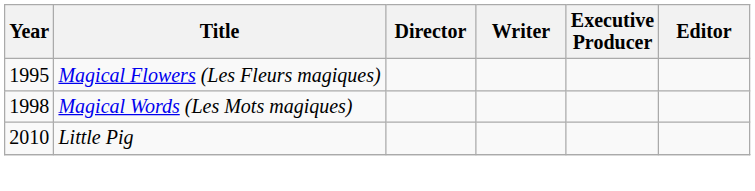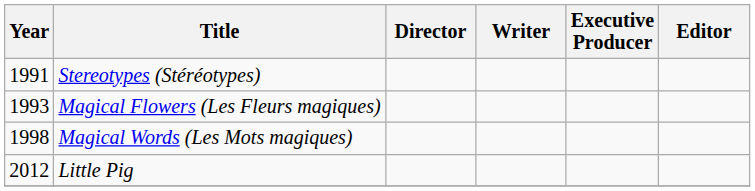 <table class="wikitable" style="text-align:center">
 <tr>
 <th>Year</th>
 <th>Title</th>
 <th width=65>Director</th>
 <th width=65>Writer</th>
 <th width=65>Executive<br>Producer</th>
 <th width=65>Editor</th>
 </tr>
 <tr>
-<td>1995</td>
+<td>1991</td>
+<td style="text-align:left"><em><a href='#'>Stereotypes</a> (Stéréotypes)</em></td>
+<td></td>
+<td></td>
+<td></td>
+<td></td>
+</tr>
+<tr>
+<td>1993</td>
 <td style="text-align:left"><em><a href='#'>Magical Flowers</a> (Les Fleurs magiques)</em></td>
 <td></td>
 <td></td>
 <td></td>
 <td></td>
 </tr>
 <tr>
 <td>1998</td>
 <td style="text-align:left"><em><a href='#'>Magical Words</a> (Les Mots magiques)</em></td>
 <td></td>
 <td></td>
 <td></td>
 <td></td>
 </tr>
 <tr>
-<td>2010</td>
+<td>2012</td>
 <td style="text-align:left"><em>Little Pig</em></td>
 <td></td>
 <td></td>
 <td></td>
 <td></td>
 </tr>
 <tr>
 </tr>
 </table>
